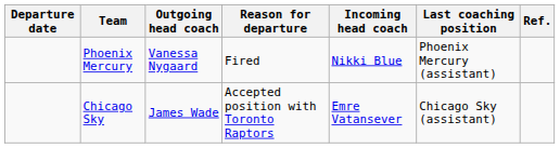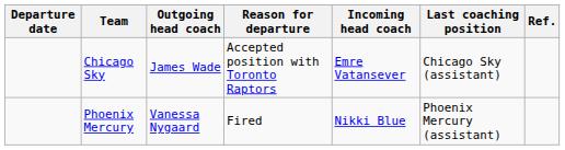 <table class="wikitable sortable">
 <tr>
 <th>Departure date</th>
 <th>Team</th>
 <th>Outgoing head coach</th>
 <th>Reason for departure</th>
 <th>Incoming head coach</th>
 <th class="unsortable">Last coaching position</th>
 <th class="unsortable">Ref.</th>
 </tr>
 <tr>
 <td align=center></td>
+<td><a href='#'>Chicago Sky</a></td>
+<td> <a href='#'>James Wade</a></td>
+<td>Accepted position with <a href='#'>Toronto Raptors</a></td>
+<td> <a href='#'>Emre Vatansever</a></td>
+<td>Chicago Sky (assistant)</td>
+<td></td>
+</tr>
+<tr>
+<td align=center></td>
 <td><a href='#'>Phoenix Mercury</a></td>
 <td> <a href='#'>Vanessa Nygaard</a></td>
 <td>Fired</td>
 <td> <a href='#'>Nikki Blue</a></td>
 <td>Phoenix Mercury (assistant)</td>
 <td></td>
 </tr>
-<tr>
-<td align=center></td>
-<td><a href='#'>Chicago Sky</a></td>
-<td> <a href='#'>James Wade</a></td>
-<td>Accepted position with <a href='#'>Toronto Raptors</a></td>
-<td> <a href='#'>Emre Vatansever</a></td>
-<td>Chicago Sky (assistant)</td>
-<td></td>
-</tr>
 </table>
